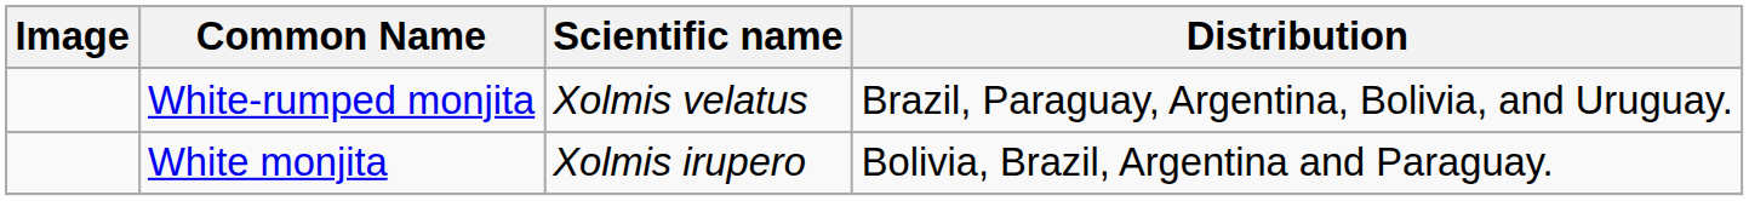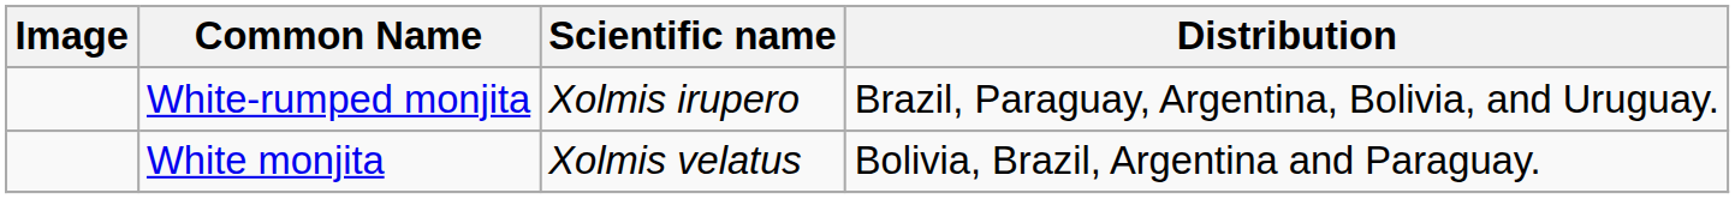 <table class="wikitable">
 <tr>
 <th>Image</th>
 <th>Common Name</th>
 <th>Scientific name</th>
 <th>Distribution</th>
 </tr>
 <tr>
 <td></td>
 <td><a href='#'>White-rumped monjita</a></td>
-<td><em>Xolmis velatus</em></td>
+<td><em>Xolmis irupero</em></td>
 <td>Brazil, Paraguay, Argentina, Bolivia, and Uruguay.</td>
 </tr>
 <tr>
 <td></td>
 <td><a href='#'>White monjita</a></td>
-<td><em>Xolmis irupero</em></td>
+<td><em>Xolmis velatus</em></td>
 <td>Bolivia, Brazil, Argentina and Paraguay.</td>
 </tr>
 <tr>
 </tr>
 </table>
